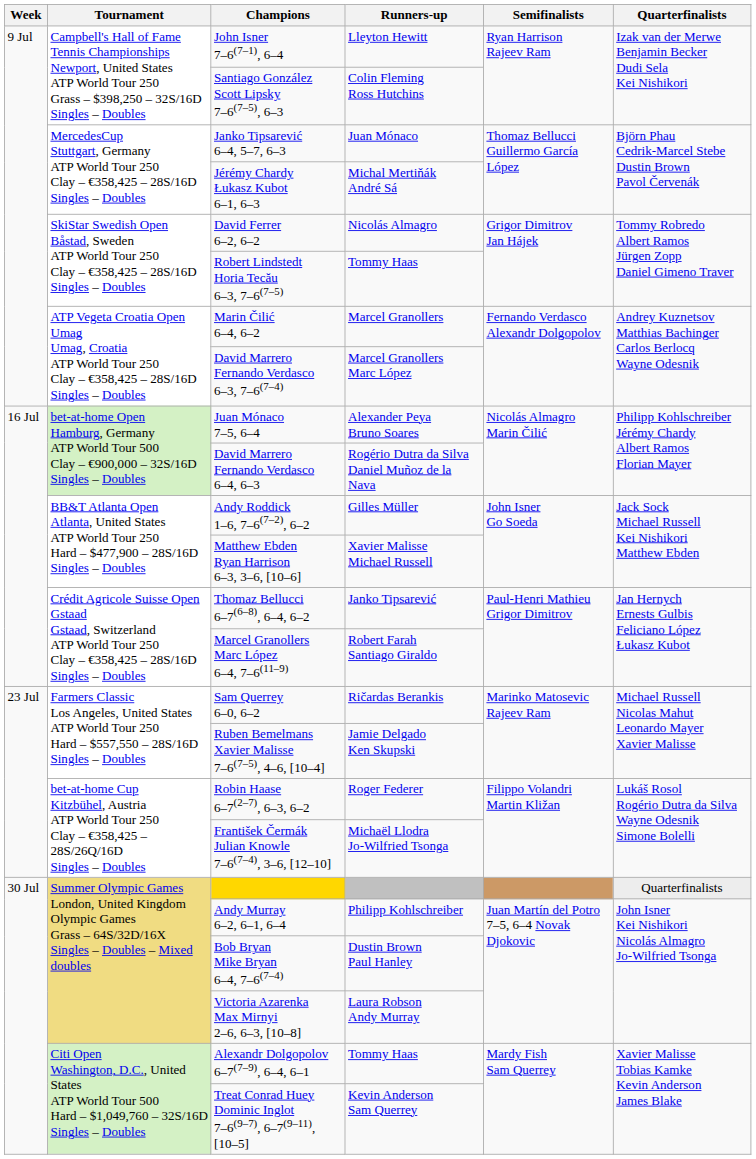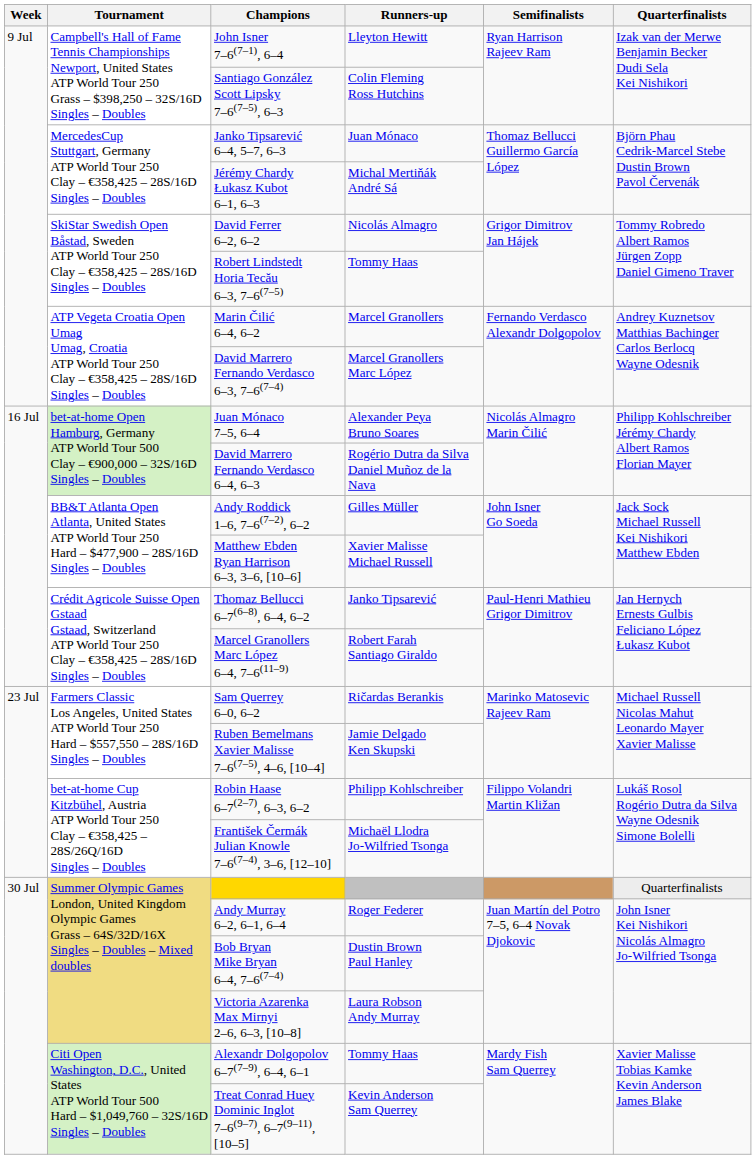 <table class=wikitable style=font-size:95%>
 <tr>
 <th style="width:48px;">Week</th>
 <th style="width:250px;">Tournament</th>
 <th style="width:205px;">Champions</th>
 <th style="width:205px;">Runners-up</th>
 <th style="width:190px;">Semifinalists</th>
 <th style="width:190px;">Quarterfinalists</th>
 </tr>
 <tr valign=top>
 <td rowspan=8>9 Jul</td>
 <td bgcolor=#ffffff rowspan=2><a href='#'>Campbell's Hall of Fame Tennis Championships</a><br> <a href='#'>Newport</a>, United States<br>ATP World Tour 250<br>Grass – $398,250 – 32S/16D<br><a href='#'>Singles</a> – <a href='#'>Doubles</a></td>
 <td> <a href='#'>John Isner</a><br>7–6<sup>(7–1)</sup>, 6–4</td>
 <td> <a href='#'>Lleyton Hewitt</a></td>
 <td rowspan=2> <a href='#'>Ryan Harrison</a> <br>  <a href='#'>Rajeev Ram</a></td>
 <td rowspan=2> <a href='#'>Izak van der Merwe</a><br> <a href='#'>Benjamin Becker</a> <br> <a href='#'>Dudi Sela</a><br> <a href='#'>Kei Nishikori</a></td>
 </tr>
 <tr valign=top>
 <td> <a href='#'>Santiago González</a><br> <a href='#'>Scott Lipsky</a><br>7–6<sup>(7–5)</sup>, 6–3</td>
 <td> <a href='#'>Colin Fleming</a><br> <a href='#'>Ross Hutchins</a></td>
 </tr>
 <tr valign=top>
 <td bgcolor=#ffffff rowspan=2><a href='#'>MercedesCup</a><br> <a href='#'>Stuttgart</a>, Germany<br>ATP World Tour 250<br>Clay – €358,425 – 28S/16D<br><a href='#'>Singles</a> – <a href='#'>Doubles</a></td>
 <td> <a href='#'>Janko Tipsarević</a><br>6–4, 5–7, 6–3</td>
 <td> <a href='#'>Juan Mónaco</a></td>
 <td rowspan=2> <a href='#'>Thomaz Bellucci</a><br> <a href='#'>Guillermo García López</a></td>
 <td rowspan=2> <a href='#'>Björn Phau</a><br> <a href='#'>Cedrik-Marcel Stebe</a><br> <a href='#'>Dustin Brown</a><br> <a href='#'>Pavol Červenák</a></td>
 </tr>
 <tr valign=top>
 <td> <a href='#'>Jérémy Chardy</a><br> <a href='#'>Łukasz Kubot</a><br>6–1, 6–3</td>
 <td> <a href='#'>Michal Mertiňák</a><br> <a href='#'>André Sá</a></td>
 </tr>
 <tr valign=top>
 <td bgcolor=#ffffff rowspan=2><a href='#'>SkiStar Swedish Open</a><br> <a href='#'>Båstad</a>, Sweden<br>ATP World Tour 250<br>Clay – €358,425 – 28S/16D<br><a href='#'>Singles</a> – <a href='#'>Doubles</a></td>
 <td> <a href='#'>David Ferrer</a><br>6–2, 6–2</td>
 <td> <a href='#'>Nicolás Almagro</a></td>
 <td rowspan=2> <a href='#'>Grigor Dimitrov</a><br> <a href='#'>Jan Hájek</a></td>
 <td rowspan=2> <a href='#'>Tommy Robredo</a><br> <a href='#'>Albert Ramos</a><br> <a href='#'>Jürgen Zopp</a><br> <a href='#'>Daniel Gimeno Traver</a></td>
 </tr>
 <tr valign=top>
 <td> <a href='#'>Robert Lindstedt</a><br> <a href='#'>Horia Tecău</a><br>6–3, 7–6<sup>(7–5)</sup></td>
 <td> <a href='#'>Tommy Haas</a></td>
 </tr>
 <tr valign=top>
 <td bgcolor=#ffffff rowspan=2><a href='#'>ATP Vegeta Croatia Open Umag</a><br> <a href='#'>Umag</a>, <a href='#'>Croatia</a><br>ATP World Tour 250<br>Clay – €358,425 – 28S/16D<br><a href='#'>Singles</a> – <a href='#'>Doubles</a></td>
 <td> <a href='#'>Marin Čilić</a><br>6–4, 6–2</td>
 <td> <a href='#'>Marcel Granollers</a></td>
 <td rowspan=2> <a href='#'>Fernando Verdasco</a> <br>  <a href='#'>Alexandr Dolgopolov</a></td>
 <td rowspan=2> <a href='#'>Andrey Kuznetsov</a><br>  <a href='#'>Matthias Bachinger</a><br> <a href='#'>Carlos Berlocq</a><br> <a href='#'>Wayne Odesnik</a></td>
 </tr>
 <tr valign=top>
 <td> <a href='#'>David Marrero</a><br> <a href='#'>Fernando Verdasco</a><br>6–3, 7–6<sup>(7–4)</sup></td>
 <td> <a href='#'>Marcel Granollers</a><br> <a href='#'>Marc López</a></td>
 </tr>
 <tr valign=top>
 <td rowspan=6>16 Jul</td>
 <td style="background:#d4f1c5;"  rowspan=2><a href='#'>bet-at-home Open</a><br> <a href='#'>Hamburg</a>, Germany<br>ATP World Tour 500<br>Clay – €900,000 – 32S/16D<br><a href='#'>Singles</a> – <a href='#'>Doubles</a></td>
 <td> <a href='#'>Juan Mónaco</a><br>7–5, 6–4</td>
 <td> <a href='#'>Alexander Peya</a><br> <a href='#'>Bruno Soares</a></td>
 <td rowspan=2> <a href='#'>Nicolás Almagro</a><br> <a href='#'>Marin Čilić</a></td>
 <td rowspan=2> <a href='#'>Philipp Kohlschreiber</a><br> <a href='#'>Jérémy Chardy</a><br> <a href='#'>Albert Ramos</a><br> <a href='#'>Florian Mayer</a></td>
 </tr>
 <tr valign=top>
 <td> <a href='#'>David Marrero</a> <br>  <a href='#'>Fernando Verdasco</a> <br> 6–4, 6–3</td>
 <td> <a href='#'>Rogério Dutra da Silva</a> <br>  <a href='#'>Daniel Muñoz de la Nava</a></td>
 </tr>
 <tr valign=top>
 <td bgcolor=#ffffff rowspan=2><a href='#'>BB&T Atlanta Open</a><br> <a href='#'>Atlanta</a>, United States<br>ATP World Tour 250<br>Hard – $477,900 – 28S/16D<br><a href='#'>Singles</a> – <a href='#'>Doubles</a></td>
 <td> <a href='#'>Andy Roddick</a> <br> 1–6, 7–6<sup>(7–2)</sup>, 6–2</td>
 <td> <a href='#'>Gilles Müller</a></td>
 <td rowspan=2> <a href='#'>John Isner</a><br> <a href='#'>Go Soeda</a></td>
 <td rowspan=2> <a href='#'>Jack Sock</a><br>  <a href='#'>Michael Russell</a><br> <a href='#'>Kei Nishikori</a><br> <a href='#'>Matthew Ebden</a></td>
 </tr>
 <tr valign=top>
 <td> <a href='#'>Matthew Ebden</a><br> <a href='#'>Ryan Harrison</a><br>6–3, 3–6, [10–6]</td>
 <td> <a href='#'>Xavier Malisse</a><br> <a href='#'>Michael Russell</a></td>
 </tr>
 <tr valign=top>
 <td bgcolor=#ffffff rowspan=2><a href='#'>Crédit Agricole Suisse Open Gstaad</a><br> <a href='#'>Gstaad</a>, Switzerland<br>ATP World Tour 250<br>Clay – €358,425 – 28S/16D<br><a href='#'>Singles</a> – <a href='#'>Doubles</a></td>
 <td> <a href='#'>Thomaz Bellucci</a><br>6–7<sup>(6–8)</sup>, 6–4, 6–2</td>
 <td> <a href='#'>Janko Tipsarević</a></td>
 <td rowspan=2> <a href='#'>Paul-Henri Mathieu</a><br> <a href='#'>Grigor Dimitrov</a></td>
 <td rowspan=2> <a href='#'>Jan Hernych</a> <br>  <a href='#'>Ernests Gulbis</a><br> <a href='#'>Feliciano López</a><br> <a href='#'>Łukasz Kubot</a></td>
 </tr>
 <tr valign=top>
 <td> <a href='#'>Marcel Granollers</a><br> <a href='#'>Marc López</a><br>6–4, 7–6<sup>(11–9)</sup></td>
 <td> <a href='#'>Robert Farah</a><br> <a href='#'>Santiago Giraldo</a></td>
 </tr>
 <tr valign=top>
 <td rowspan=4>23 Jul</td>
 <td bgcolor=#ffffff rowspan=2><a href='#'>Farmers Classic</a><br> Los Angeles, United States<br>ATP World Tour 250<br>Hard – $557,550 – 28S/16D<br><a href='#'>Singles</a> – <a href='#'>Doubles</a></td>
 <td> <a href='#'>Sam Querrey</a><br>6–0, 6–2</td>
 <td> <a href='#'>Ričardas Berankis</a></td>
 <td rowspan=2> <a href='#'>Marinko Matosevic</a><br> <a href='#'>Rajeev Ram</a></td>
 <td rowspan=2> <a href='#'>Michael Russell</a><br> <a href='#'>Nicolas Mahut</a><br> <a href='#'>Leonardo Mayer</a><br> <a href='#'>Xavier Malisse</a></td>
 </tr>
 <tr valign=top>
 <td> <a href='#'>Ruben Bemelmans</a><br> <a href='#'>Xavier Malisse</a><br>7–6<sup>(7–5)</sup>, 4–6, [10–4]</td>
 <td> <a href='#'>Jamie Delgado</a><br> <a href='#'>Ken Skupski</a></td>
 </tr>
 <tr valign=top>
 <td bgcolor=#ffffff rowspan=2><a href='#'>bet-at-home Cup</a><br> <a href='#'>Kitzbühel</a>, Austria<br>ATP World Tour 250<br>Clay – €358,425 – 28S/26Q/16D<br> <a href='#'>Singles</a> – <a href='#'>Doubles</a></td>
 <td> <a href='#'>Robin Haase</a><br>6–7<sup>(2–7)</sup>, 6–3, 6–2</td>
-<td> <a href='#'>Roger Federer</a></td>
+<td> <a href='#'>Philipp Kohlschreiber</a></td>
 <td rowspan=2> <a href='#'>Filippo Volandri</a> <br>  <a href='#'>Martin Kližan</a></td>
 <td rowspan=2> <a href='#'>Lukáš Rosol</a><br> <a href='#'>Rogério Dutra da Silva</a><br> <a href='#'>Wayne Odesnik</a><br> <a href='#'>Simone Bolelli</a></td>
 </tr>
 <tr valign=top>
 <td> <a href='#'>František Čermák</a><br> <a href='#'>Julian Knowle</a><br>7–6<sup>(7–4)</sup>, 3–6, [12–10]</td>
 <td> <a href='#'>Michaël Llodra</a><br> <a href='#'>Jo-Wilfried Tsonga</a></td>
 </tr>
 <tr valign=top>
 <td rowspan=6>30 Jul</td>
 <td bgcolor="F0DC82" rowspan=4><a href='#'>Summer Olympic Games</a><br> London, United Kingdom<br>Olympic Games<br>Grass – 64S/32D/16X<br><a href='#'>Singles</a> – <a href='#'>Doubles</a> – <a href='#'>Mixed doubles</a></td>
 <td style="background:gold; text-align:center;"></td>
 <td style="background:silver; text-align:center;"></td>
 <td style="background:#c96; text-align:center;"></td>
 <td style="background:#ededed ; text-align:center;">Quarterfinalists</td>
 </tr>
 <tr valign=top>
 <td> <a href='#'>Andy Murray</a><br>6–2, 6–1, 6–4</td>
-<td> <a href='#'>Philipp Kohlschreiber</a></td>
+<td> <a href='#'>Roger Federer</a></td>
 <td rowspan="3"> <a href='#'>Juan Martín del Potro</a><br>7–5, 6–4  <a href='#'>Novak Djokovic</a></td>
 <td rowspan="3"> <a href='#'>John Isner</a> <br>  <a href='#'>Kei Nishikori</a> <br>  <a href='#'>Nicolás Almagro</a> <br>  <a href='#'>Jo-Wilfried Tsonga</a></td>
 </tr>
 <tr valign=top>
 <td> <a href='#'>Bob Bryan</a><br> <a href='#'>Mike Bryan</a><br>6–4, 7–6<sup>(7–4)</sup></td>
 <td> <a href='#'>Dustin Brown</a><br> <a href='#'>Paul Hanley</a></td>
 </tr>
 <tr valign=top>
 <td> <a href='#'>Victoria Azarenka</a><br> <a href='#'>Max Mirnyi</a><br>2–6, 6–3, [10–8]</td>
 <td> <a href='#'>Laura Robson</a><br> <a href='#'>Andy Murray</a></td>
 </tr>
 <tr valign=top>
 <td style="background:#d4f1c5;"  rowspan=2><a href='#'>Citi Open</a><br> <a href='#'>Washington, D.C.</a>, United States<br>ATP World Tour 500<br>Hard – $1,049,760 – 32S/16D<br><a href='#'>Singles</a> – <a href='#'>Doubles</a></td>
 <td> <a href='#'>Alexandr Dolgopolov</a><br>6–7<sup>(7–9)</sup>, 6–4, 6–1</td>
 <td> <a href='#'>Tommy Haas</a></td>
 <td rowspan=2> <a href='#'>Mardy Fish</a> <br>   <a href='#'>Sam Querrey</a></td>
 <td rowspan=2> <a href='#'>Xavier Malisse</a> <br>  <a href='#'>Tobias Kamke</a> <br>  <a href='#'>Kevin Anderson</a> <br>  <a href='#'>James Blake</a></td>
 </tr>
 <tr valign=top>
 <td> <a href='#'>Treat Conrad Huey</a><br> <a href='#'>Dominic Inglot</a><br>7–6<sup>(9–7)</sup>, 6–7<sup>(9–11)</sup>, [10–5]</td>
 <td> <a href='#'>Kevin Anderson</a> <br>  <a href='#'>Sam Querrey</a></td>
 </tr>
 </table>
